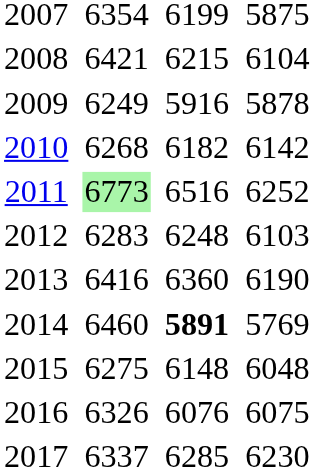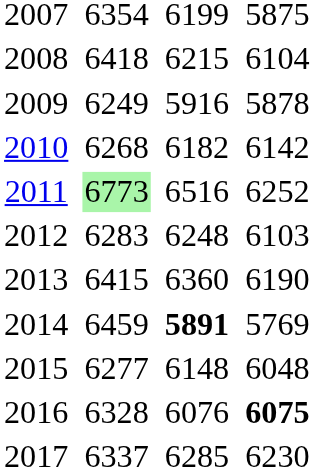 <table>
 <tr>
 <td align=center>2007</td>
 <td></td>
 <td>6354</td>
 <td></td>
 <td>6199</td>
 <td></td>
 <td>5875</td>
 </tr>
 <tr>
 <td align=center>2008</td>
 <td></td>
-<td>6421</td>
+<td>6418</td>
 <td></td>
 <td>6215</td>
 <td></td>
 <td>6104</td>
 </tr>
 <tr>
 <td align=center>2009</td>
 <td></td>
 <td>6249</td>
 <td></td>
 <td>5916</td>
 <td></td>
 <td>5878</td>
 </tr>
 <tr>
 <td align=center><a href='#'>2010</a></td>
 <td></td>
 <td>6268</td>
 <td></td>
 <td>6182</td>
 <td></td>
 <td>6142</td>
 </tr>
 <tr>
 <td align=center><a href='#'>2011</a></td>
 <td></td>
 <td bgcolor=#A9F5A9>6773</td>
 <td></td>
 <td>6516</td>
 <td></td>
 <td>6252</td>
 </tr>
 <tr>
 <td align=center>2012</td>
 <td></td>
 <td>6283</td>
 <td></td>
 <td>6248</td>
 <td></td>
 <td>6103</td>
 </tr>
 <tr>
 <td align=center>2013</td>
 <td></td>
-<td>6416</td>
+<td>6415</td>
 <td></td>
 <td>6360</td>
 <td></td>
 <td>6190</td>
 </tr>
 <tr>
 <td align=center>2014</td>
 <td></td>
-<td>6460</td>
+<td>6459</td>
 <td></td>
 <td><strong>5891</strong></td>
 <td></td>
 <td>5769</td>
 </tr>
 <tr>
 <td align=center>2015</td>
 <td></td>
-<td>6275</td>
+<td>6277</td>
 <td></td>
 <td>6148</td>
 <td></td>
 <td>6048</td>
 </tr>
 <tr>
 <td align=center>2016</td>
 <td></td>
-<td>6326</td>
+<td>6328</td>
 <td></td>
 <td>6076</td>
 <td></td>
-<td>6075</td>
+<td><strong>6075</strong></td>
 </tr>
 <tr>
 <td align=center>2017</td>
 <td></td>
 <td>6337</td>
 <td></td>
 <td>6285</td>
 <td></td>
 <td>6230</td>
 </tr>
 </table>
